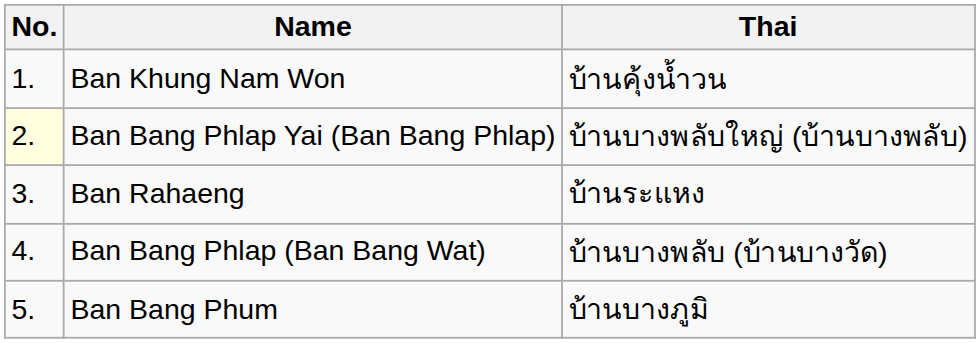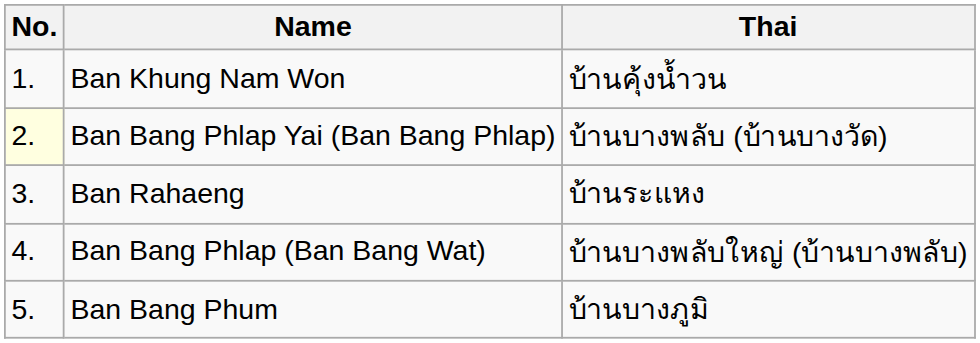 <table class="wikitable sortable">
 <tr>
 <th>No.</th>
 <th>Name</th>
 <th>Thai</th>
 </tr>
 <tr>
 <td>1.</td>
 <td>Ban Khung Nam Won</td>
 <td>บ้านคุ้งน้ำวน</td>
 </tr>
 <tr>
 <td style="background: lightyellow;">2.</td>
 <td>Ban Bang Phlap Yai (Ban Bang Phlap)</td>
-<td>บ้านบางพลับใหญ่ (บ้านบางพลับ)</td>
+<td>บ้านบางพลับ (บ้านบางวัด)</td>
 </tr>
 <tr>
 <td>3.</td>
 <td>Ban Rahaeng</td>
 <td>บ้านระแหง</td>
 </tr>
 <tr>
 <td>4.</td>
 <td>Ban Bang Phlap (Ban Bang Wat)</td>
-<td>บ้านบางพลับ (บ้านบางวัด)</td>
+<td>บ้านบางพลับใหญ่ (บ้านบางพลับ)</td>
 </tr>
 <tr>
 <td>5.</td>
 <td>Ban Bang Phum</td>
 <td>บ้านบางภูมิ</td>
 </tr>
 </table>
